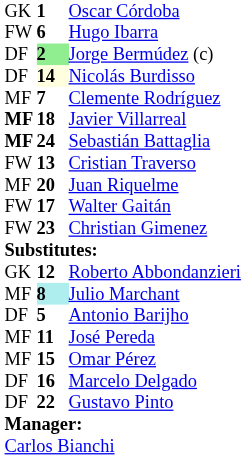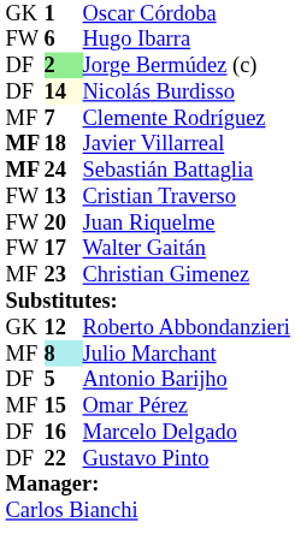 <table style="font-size: 90%" cellspacing="0" cellpadding="0" align=center>
 <tr>
 <td colspan="4"></td>
 </tr>
 <tr>
 <th width=25></th>
 <th width=25></th>
 </tr>
 <tr>
 <td>GK</td>
 <td><strong>1</strong></td>
 <td> <a href='#'>Oscar Córdoba</a></td>
 </tr>
 <tr>
 <td>FW</td>
 <td><strong>6</strong></td>
 <td> <a href='#'>Hugo Ibarra</a></td>
 </tr>
 <tr>
 <td>DF</td>
 <td style="background: lightgreen;"><strong>2</strong></td>
 <td> <a href='#'>Jorge Bermúdez</a> (c)</td>
 </tr>
 <tr>
 <td>DF</td>
 <td style="background: lightyellow;"><strong>14</strong></td>
 <td> <a href='#'>Nicolás Burdisso</a></td>
 </tr>
 <tr>
 <td>MF</td>
 <td><strong>7</strong></td>
 <td> <a href='#'>Clemente Rodríguez</a></td>
 <td></td>
 <td></td>
 </tr>
 <tr>
 <td><strong>MF</strong></td>
 <td><strong>18</strong></td>
 <td> <a href='#'>Javier Villarreal</a></td>
 <td></td>
 <td></td>
 </tr>
 <tr>
 <td><strong>MF</strong></td>
 <td><strong>24</strong></td>
 <td> <a href='#'>Sebastián Battaglia</a></td>
 </tr>
 <tr>
 <td>FW</td>
 <td><strong>13</strong></td>
 <td> <a href='#'>Cristian Traverso</a></td>
 <td></td>
 </tr>
 <tr>
-<td>MF</td>
+<td>FW</td>
 <td><strong>20</strong></td>
 <td> <a href='#'>Juan Riquelme</a></td>
 </tr>
 <tr>
 <td>FW</td>
 <td><strong>17</strong></td>
 <td> <a href='#'>Walter Gaitán</a></td>
 <td></td>
 </tr>
 <tr>
-<td>FW</td>
+<td>MF</td>
 <td><strong>23</strong></td>
 <td> <a href='#'>Christian Gimenez</a></td>
 <td></td>
 <td></td>
 </tr>
 <tr>
 <td colspan=3><strong>Substitutes:</strong></td>
 </tr>
 <tr>
 <td>GK</td>
 <td><strong>12</strong></td>
 <td> <a href='#'>Roberto Abbondanzieri</a></td>
 </tr>
 <tr>
 <td>MF</td>
 <td style="background: paleturquoise;"><strong>8</strong></td>
 <td> <a href='#'>Julio Marchant</a></td>
 </tr>
 <tr>
 <td>DF</td>
 <td><strong>5</strong></td>
 <td> <a href='#'>Antonio Barijho</a></td>
-</tr>
-<tr>
-<td>MF</td>
-<td><strong>11</strong></td>
-<td> <a href='#'>José Pereda</a></td>
-<td></td>
-<td></td>
 </tr>
 <tr>
 <td>MF</td>
 <td><strong>15</strong></td>
 <td> <a href='#'>Omar Pérez</a></td>
 </tr>
 <tr>
 <td>DF</td>
 <td><strong>16</strong></td>
 <td> <a href='#'>Marcelo Delgado</a></td>
 <td></td>
 <td></td>
 </tr>
 <tr>
 <td>DF</td>
 <td><strong>22</strong></td>
 <td> <a href='#'>Gustavo Pinto</a></td>
 <td></td>
 <td></td>
 </tr>
 <tr>
 <td colspan=3><strong>Manager:</strong></td>
 </tr>
 <tr>
 <td colspan=4> <a href='#'>Carlos Bianchi</a></td>
 </tr>
 </table>
